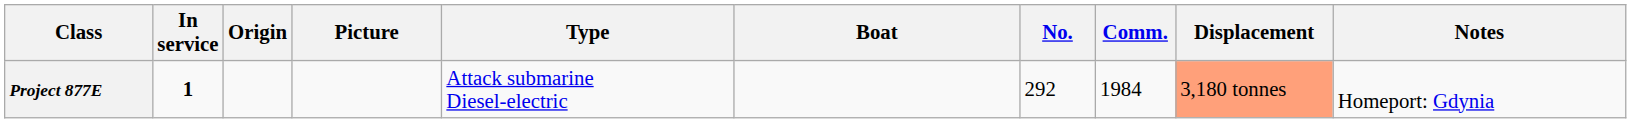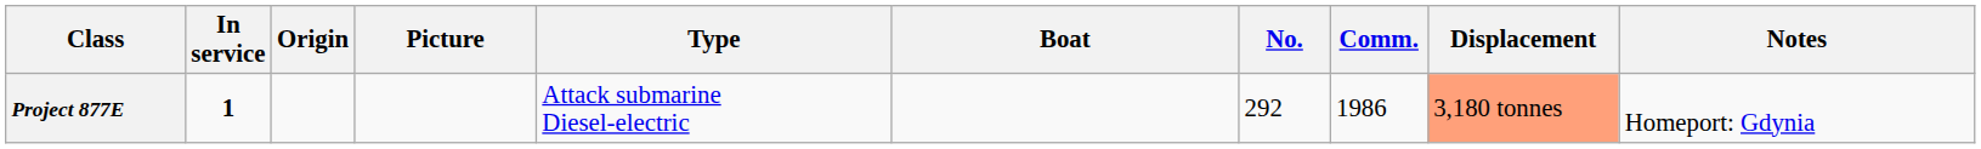 <table class="wikitable">
 <tr>
 <th style="width:10%;">Class</th>
 <th>In service</th>
 <th>Origin</th>
 <th style="width:10%;">Picture</th>
 <th style="width:20%;">Type</th>
 <th style="width:20%;">Boat</th>
 <th style="width: 5%;"><a href='#'>No.</a></th>
 <th style="width: 5%;"><a href='#'>Comm.</a></th>
 <th style="width:10%;">Displacement</th>
 <th style="width:20%;">Notes</th>
 </tr>
 <tr>
 <th style="text-align: left;"><em><small>Project 877E</small></em></th>
 <td style="text-align: center;"><strong>1</strong></td>
 <td></td>
 <td></td>
 <td><a href='#'>Attack submarine</a><br><a href='#'>Diesel-electric</a></td>
 <td></td>
 <td>292</td>
-<td>1984</td>
+<td>1986</td>
 <td style="background: lightsalmon;">3,180 tonnes</td>
 <td><br>Homeport: <a href='#'>Gdynia</a></td>
 </tr>
 </table>
